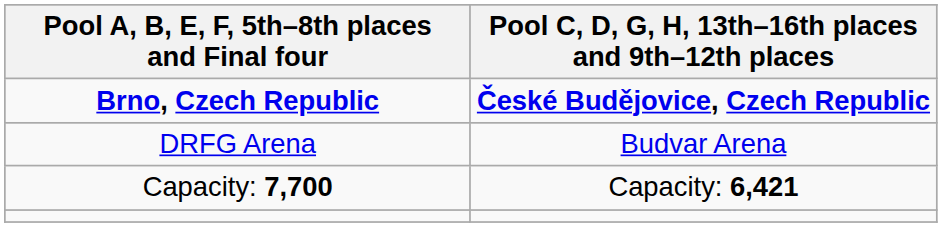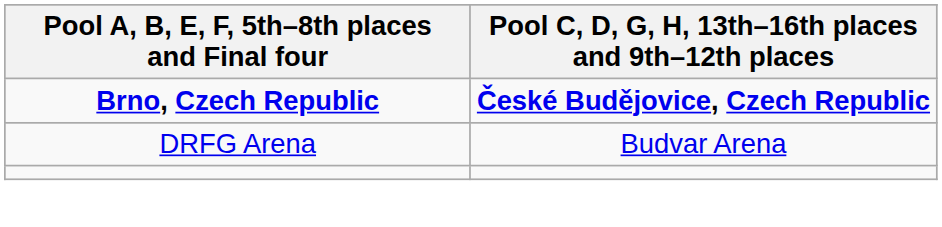 <table class="wikitable" style="text-align:center">
 <tr>
 <th width=50%>Pool A, B, E, F, 5th–8th places<br>and Final four</th>
 <th width=50%>Pool C, D, G, H, 13th–16th places<br>and 9th–12th places</th>
 </tr>
 <tr>
 <td> <strong><a href='#'>Brno</a>, <a href='#'>Czech Republic</a></strong></td>
 <td> <strong><a href='#'>České Budějovice</a>, <a href='#'>Czech Republic</a></strong></td>
 </tr>
 <tr>
 <td><a href='#'>DRFG Arena</a></td>
 <td><a href='#'>Budvar Arena</a></td>
 </tr>
 <tr>
-<td>Capacity: <strong>7,700</strong></td>
-<td>Capacity: <strong>6,421</strong></td>
-</tr>
-<tr>
 <td></td>
 <td></td>
 </tr>
 </table>
